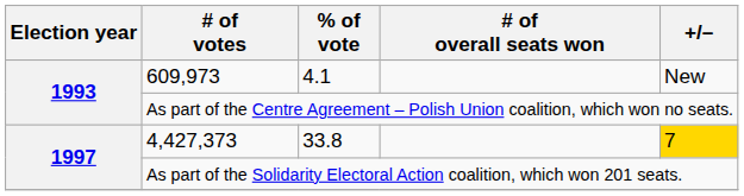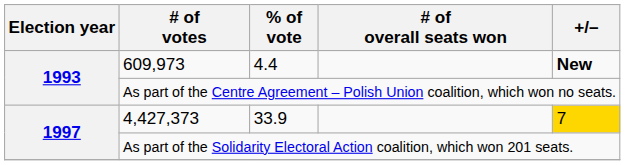 <table class=wikitable>
 <tr>
 <th>Election year</th>
 <th># of<br>votes</th>
 <th>% of<br>vote</th>
 <th># of<br>overall seats won</th>
 <th>+/–</th>
 </tr>
 <tr>
 <th rowspan="2"><a href='#'>1993</a></th>
 <td>609,973</td>
-<td>4.1</td>
+<td>4.4</td>
 <td></td>
-<td>New</td>
+<td><strong>New</strong></td>
 </tr>
 <tr>
 <td colspan=7><small>As part of the <a href='#'>Centre Agreement – Polish Union</a> coalition, which won no seats.</small></td>
 </tr>
 <tr>
 <th rowspan="2"><a href='#'>1997</a></th>
 <td>4,427,373</td>
-<td>33.8</td>
+<td>33.9</td>
 <td></td>
 <td style="background: gold;"> 7</td>
 </tr>
 <tr>
 <td colspan=7><small>As part of the <a href='#'>Solidarity Electoral Action</a> coalition, which won 201 seats.</small></td>
 </tr>
 <tr>
 </tr>
 </table>
